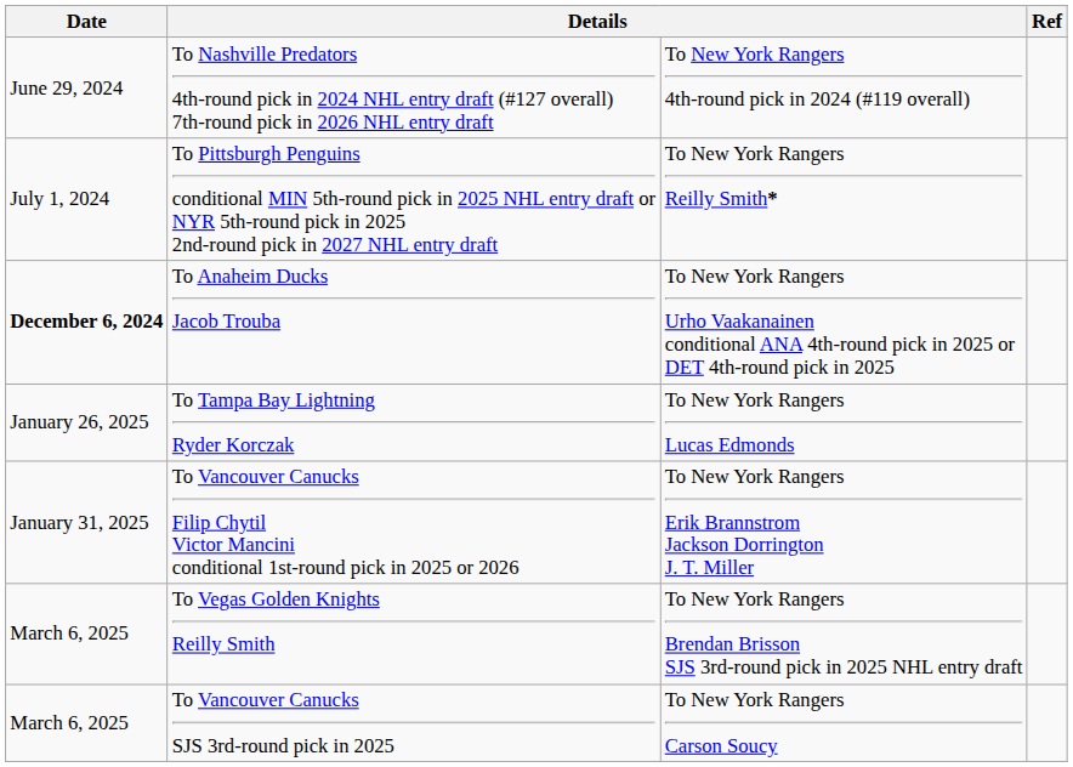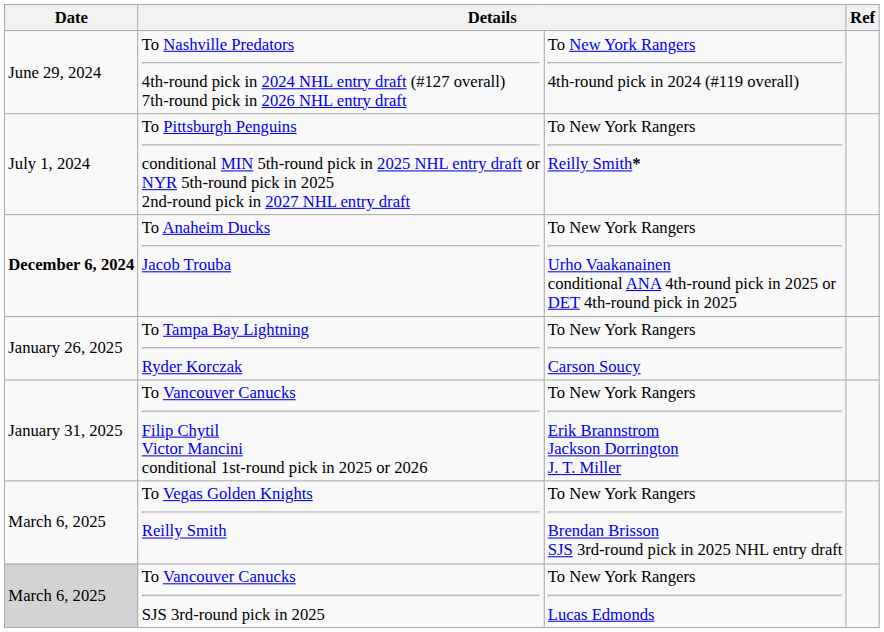 <table class="wikitable">
 <tr>
 <th>Date</th>
 <th colspan="2">Details</th>
 <th>Ref</th>
 </tr>
 <tr>
 <td>June 29, 2024</td>
 <td valign="top">To <a href='#'>Nashville Predators</a><hr>4th-round pick in <a href='#'>2024 NHL entry draft</a> (#127 overall)<br>7th-round pick in <a href='#'>2026 NHL entry draft</a></td>
 <td valign="top">To <a href='#'>New York Rangers</a><hr>4th-round pick in 2024 (#119 overall)</td>
 <td></td>
 </tr>
 <tr>
 <td>July 1, 2024</td>
 <td valign="top">To <a href='#'>Pittsburgh Penguins</a><hr><span>conditional</span> <a href='#'>MIN</a> 5th-round pick in <a href='#'>2025 NHL entry draft</a> or<br><a href='#'>NYR</a> 5th-round pick in 2025<br>2nd-round pick in <a href='#'>2027 NHL entry draft</a></td>
 <td valign="top">To New York Rangers<hr><a href='#'>Reilly Smith</a><span><strong>*</strong></span></td>
 <td></td>
 </tr>
 <tr>
 <td><strong>December 6, 2024</strong></td>
 <td valign="top">To <a href='#'>Anaheim Ducks</a><hr><a href='#'>Jacob Trouba</a></td>
 <td valign="top">To New York Rangers<hr><a href='#'>Urho Vaakanainen</a><br><span>conditional</span> <a href='#'>ANA</a> 4th-round pick in 2025 or<br><a href='#'>DET</a> 4th-round pick in 2025</td>
 <td></td>
 </tr>
 <tr>
 <td>January 26, 2025</td>
 <td valign="top">To <a href='#'>Tampa Bay Lightning</a><hr><a href='#'>Ryder Korczak</a></td>
-<td valign="top">To New York Rangers<hr><a href='#'>Lucas Edmonds</a></td>
+<td valign="top">To New York Rangers<hr><a href='#'>Carson Soucy</a></td>
 <td></td>
 </tr>
 <tr>
 <td>January 31, 2025</td>
 <td valign="top">To <a href='#'>Vancouver Canucks</a><hr><a href='#'>Filip Chytil</a><br><a href='#'>Victor Mancini</a><br><span>conditional</span> 1st-round pick in 2025 or 2026</td>
 <td valign="top">To New York Rangers<hr><a href='#'>Erik Brannstrom</a><br><a href='#'>Jackson Dorrington</a><br><a href='#'>J. T. Miller</a></td>
 <td></td>
 </tr>
 <tr>
 <td>March 6, 2025</td>
 <td valign="top">To <a href='#'>Vegas Golden Knights</a><hr><a href='#'>Reilly Smith</a></td>
 <td valign="top">To New York Rangers<hr><a href='#'>Brendan Brisson</a><br><a href='#'>SJS</a> 3rd-round pick in 2025 NHL entry draft</td>
 <td></td>
 </tr>
 <tr>
-<td>March 6, 2025</td>
+<td style="background: lightgrey;">March 6, 2025</td>
 <td valign="top">To <a href='#'>Vancouver Canucks</a><hr>SJS 3rd-round pick in 2025</td>
-<td valign="top">To New York Rangers<hr><a href='#'>Carson Soucy</a></td>
+<td valign="top">To New York Rangers<hr><a href='#'>Lucas Edmonds</a></td>
 <td></td>
 </tr>
 </table>
